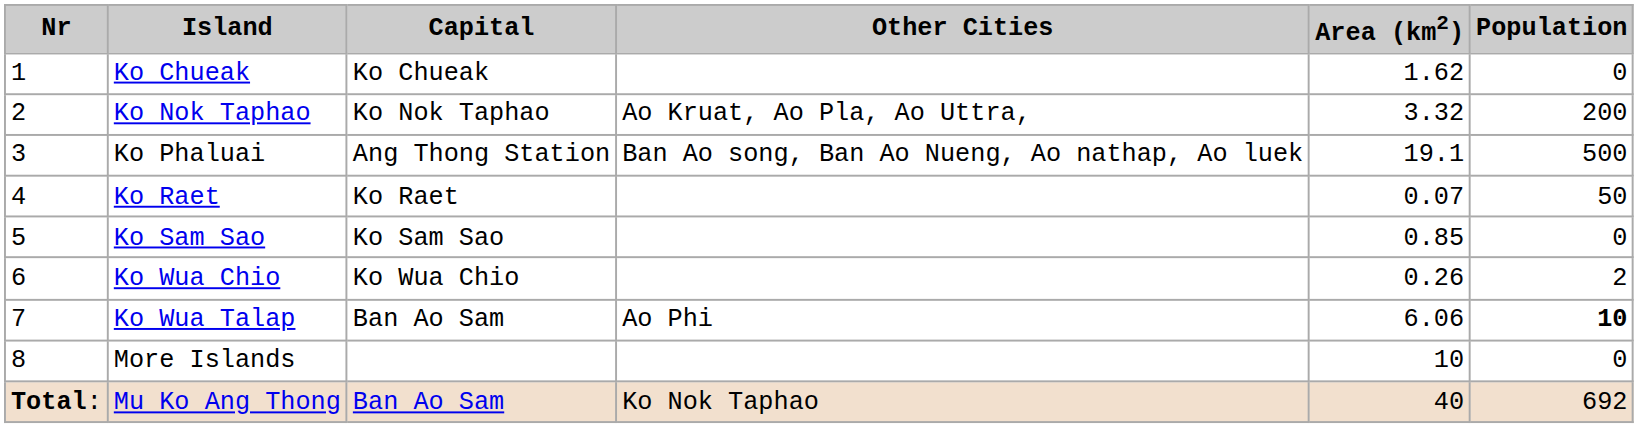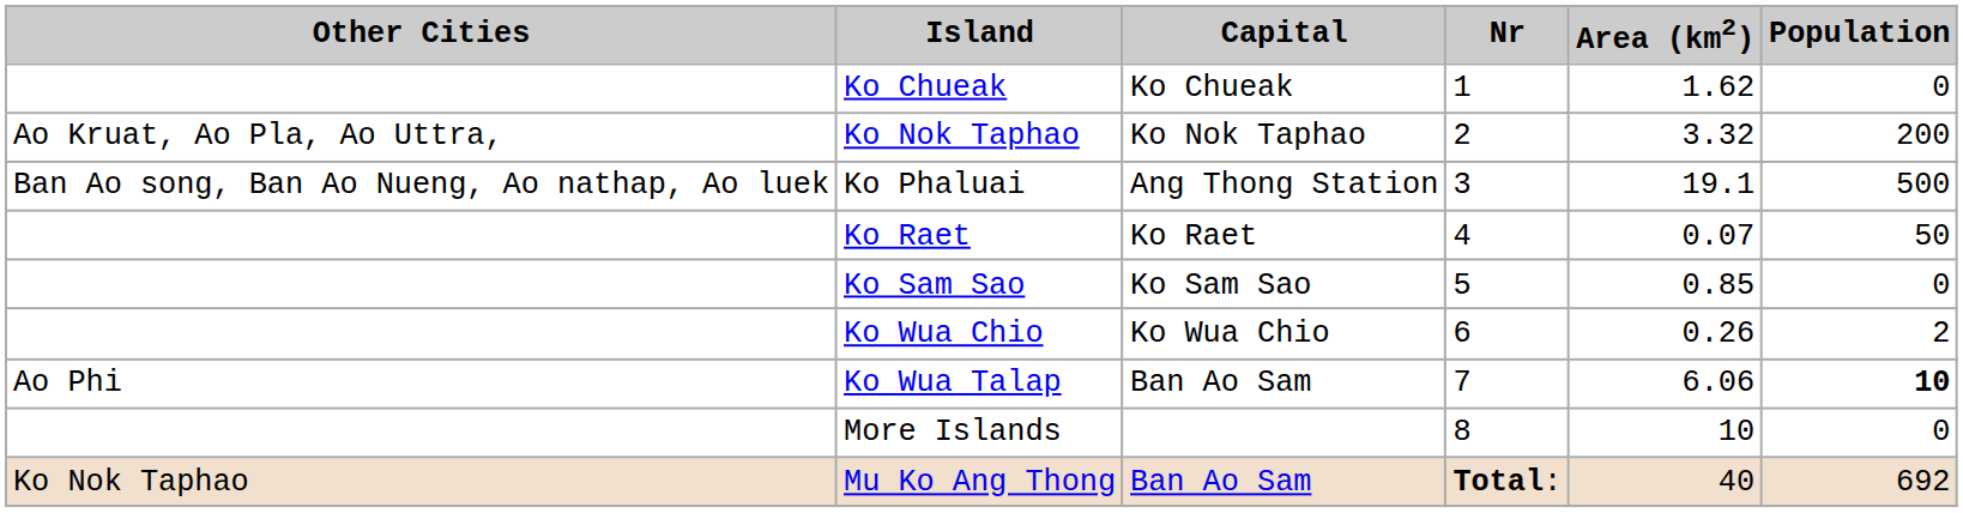 <table class="wikitable sortable">
 <tr>
-<th style="background: #CCC;">Nr</th>
+<th style="background: #CCC;" class="unsortable">Other Cities</th>
 <th style="background: #CCC;" class="unsortable">Island</th>
 <th style="background: #CCC;" class="unsortable">Capital</th>
-<th style="background: #CCC;" class="unsortable">Other Cities</th>
+<th style="background: #CCC;">Nr</th>
 <th style="background: #CCC;">Area (km<sup>2</sup>)</th>
 <th style="background: #CCC;">Population</th>
 </tr>
 <tr style="background:#FFF;">
-<td>1</td>
+<td></td>
 <td><a href='#'>Ko Chueak</a></td>
 <td>Ko Chueak</td>
-<td></td>
+<td>1</td>
 <td align="right">1.62</td>
 <td align="right">0</td>
 </tr>
 <tr style="background:#FFF;">
-<td>2</td>
+<td>Ao Kruat, Ao Pla, Ao Uttra,</td>
 <td><a href='#'>Ko Nok Taphao</a></td>
 <td>Ko Nok Taphao</td>
-<td>Ao Kruat, Ao Pla, Ao Uttra,</td>
+<td>2</td>
 <td align="right">3.32</td>
 <td align="right">200</td>
 </tr>
 <tr style="background:#FFF;">
-<td>3</td>
+<td>Ban Ao song, Ban Ao Nueng, Ao nathap, Ao luek</td>
 <td>Ko Phaluai</td>
 <td>Ang Thong Station</td>
-<td>Ban Ao song, Ban Ao Nueng, Ao nathap, Ao luek</td>
+<td>3</td>
 <td align="right">19.1</td>
 <td align="right">500</td>
 </tr>
 <tr style="background:#FFF;">
-<td>4</td>
+<td></td>
 <td><a href='#'>Ko Raet</a></td>
 <td>Ko Raet</td>
-<td></td>
+<td>4</td>
 <td align="right">0.07</td>
 <td align="right">50</td>
 </tr>
 <tr style="background:#FFF;">
-<td>5</td>
+<td></td>
 <td><a href='#'>Ko Sam Sao</a></td>
 <td>Ko Sam Sao</td>
-<td></td>
+<td>5</td>
 <td align="right">0.85</td>
 <td align="right">0</td>
 </tr>
 <tr style="background:#FFF;">
-<td>6</td>
+<td></td>
 <td><a href='#'>Ko Wua Chio</a></td>
 <td>Ko Wua Chio</td>
-<td></td>
+<td>6</td>
 <td align="right">0.26</td>
 <td align="right">2</td>
 </tr>
 <tr style="background:#FFF;">
-<td>7</td>
+<td>Ao Phi</td>
 <td><a href='#'>Ko Wua Talap</a></td>
 <td>Ban Ao Sam</td>
-<td>Ao Phi</td>
+<td>7</td>
 <td align="right">6.06</td>
 <td align="right"><strong>10</strong></td>
 </tr>
 <tr style="background:#FFF;">
-<td>8</td>
+<td></td>
 <td>More Islands</td>
 <td></td>
-<td></td>
+<td>8</td>
 <td align="right">10</td>
 <td align="right">0</td>
 </tr>
 <tr style="background:#F2E0CE;" | class="sortbottom">
-<td><strong>Total</strong>:</td>
+<td>Ko Nok Taphao</td>
 <td><a href='#'>Mu Ko Ang Thong</a></td>
 <td><a href='#'>Ban Ao Sam</a></td>
-<td>Ko Nok Taphao</td>
+<td><strong>Total</strong>:</td>
 <td align="right">40</td>
 <td align="right">692</td>
 </tr>
 </table>
